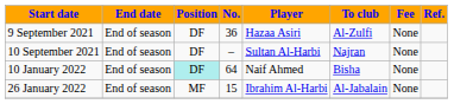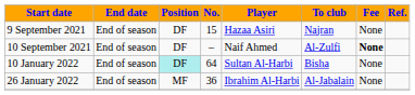 <table class="wikitable sortable">
 <tr>
 <th style="background:orange; color:blue;"><strong>Start date</strong></th>
 <th style="background:orange; color:blue;"><strong>End date</strong></th>
 <th style="background:orange; color:blue;"><strong>Position</strong></th>
 <th style="background:orange; color:blue;"><strong>No.</strong></th>
 <th style="background:orange; color:blue;"><strong>Player</strong></th>
 <th style="background:orange; color:blue;"><strong>To club</strong></th>
 <th style="background:orange; color:blue;"><strong>Fee</strong></th>
 <th style="background:orange; color:blue;"><strong>Ref.</strong></th>
 </tr>
 <tr>
 <td>9 September 2021</td>
 <td>End of season</td>
 <td style="text-align:center;">DF</td>
-<td style="text-align:center;">36</td>
+<td style="text-align:center;">15</td>
 <td style="text-align:left;"> <a href='#'>Hazaa Asiri</a></td>
-<td style="text-align:left;"> <a href='#'>Al-Zulfi</a></td>
+<td style="text-align:left;"> <a href='#'>Najran</a></td>
 <td>None</td>
 <td></td>
 </tr>
 <tr>
 <td>10 September 2021</td>
 <td>End of season</td>
 <td style="text-align:center;">DF</td>
 <td style="text-align:center;">–</td>
-<td style="text-align:left;"> <a href='#'>Sultan Al-Harbi</a></td>
-<td style="text-align:left;"> <a href='#'>Najran</a></td>
-<td>None</td>
+<td style="text-align:left;"> Naif Ahmed</td>
+<td style="text-align:left;"> <a href='#'>Al-Zulfi</a></td>
+<td><strong>None</strong></td>
 <td></td>
 </tr>
 <tr>
 <td>10 January 2022</td>
 <td>End of season</td>
 <td style="background: paleturquoise; text-align:center;">DF</td>
 <td style="text-align:center;">64</td>
-<td style="text-align:left;"> Naif Ahmed</td>
+<td style="text-align:left;"> <a href='#'>Sultan Al-Harbi</a></td>
 <td style="text-align:left;"> <a href='#'>Bisha</a></td>
 <td>None</td>
 <td></td>
 </tr>
 <tr>
 <td>26 January 2022</td>
 <td>End of season</td>
 <td style="text-align:center;">MF</td>
-<td style="text-align:center;">15</td>
+<td style="text-align:center;">36</td>
 <td style="text-align:left;"> <a href='#'>Ibrahim Al-Harbi</a></td>
 <td style="text-align:left;"> <a href='#'>Al-Jabalain</a></td>
 <td>None</td>
 <td></td>
 </tr>
 <tr>
 </tr>
 </table>
